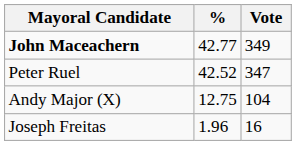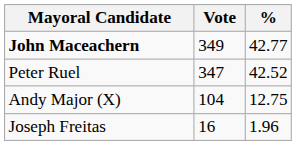 <table class="wikitable">
 <tr>
 <th bgcolor="#DDDDFF" width="170px">Mayoral Candidate</th>
+<th bgcolor="#DDDDFF" width="40px">Vote</th>
 <th bgcolor="#DDDDFF" width="30px">%</th>
-<th bgcolor="#DDDDFF" width="40px">Vote</th>
 </tr>
 <tr>
 <td><strong>John Maceachern</strong></td>
+<td>349</td>
 <td>42.77</td>
-<td>349</td>
 </tr>
 <tr>
 <td>Peter Ruel</td>
+<td>347</td>
 <td>42.52</td>
-<td>347</td>
 </tr>
 <tr>
 <td>Andy Major (X)</td>
+<td>104</td>
 <td>12.75</td>
-<td>104</td>
 </tr>
 <tr>
 <td>Joseph Freitas</td>
+<td>16</td>
 <td>1.96</td>
-<td>16</td>
 </tr>
 </table>
